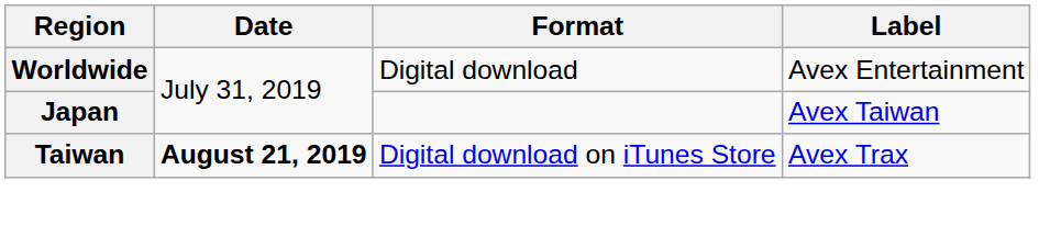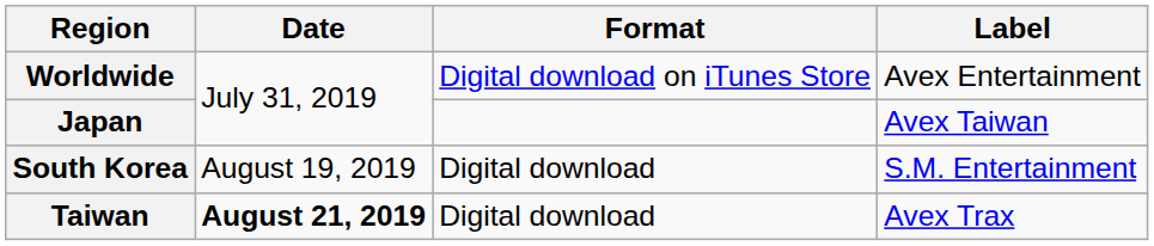 <table class="wikitable plainrowheaders">
 <tr>
 <th scope="col">Region</th>
 <th scope="col">Date</th>
 <th scope="col">Format</th>
 <th scope="col">Label</th>
 </tr>
 <tr>
 <th scope="row">Worldwide</th>
 <td rowspan="2">July 31, 2019</td>
-<td>Digital download</td>
+<td><a href='#'>Digital download</a> on <a href='#'>iTunes Store</a></td>
 <td>Avex Entertainment</td>
 </tr>
 <tr>
 <th scope="row">Japan</th>
 <td></td>
 <td><a href='#'>Avex Taiwan</a></td>
 </tr>
 <tr>
+<th scope="row">South Korea</th>
+<td>August 19, 2019</td>
+<td>Digital download</td>
+<td><a href='#'>S.M. Entertainment</a></td>
+</tr>
+<tr>
 <th scope="row" rowspan="2">Taiwan</th>
 <td><strong>August 21, 2019</strong></td>
-<td><a href='#'>Digital download</a> on <a href='#'>iTunes Store</a></td>
+<td>Digital download</td>
 <td><a href='#'>Avex Trax</a></td>
 </tr>
 </table>
